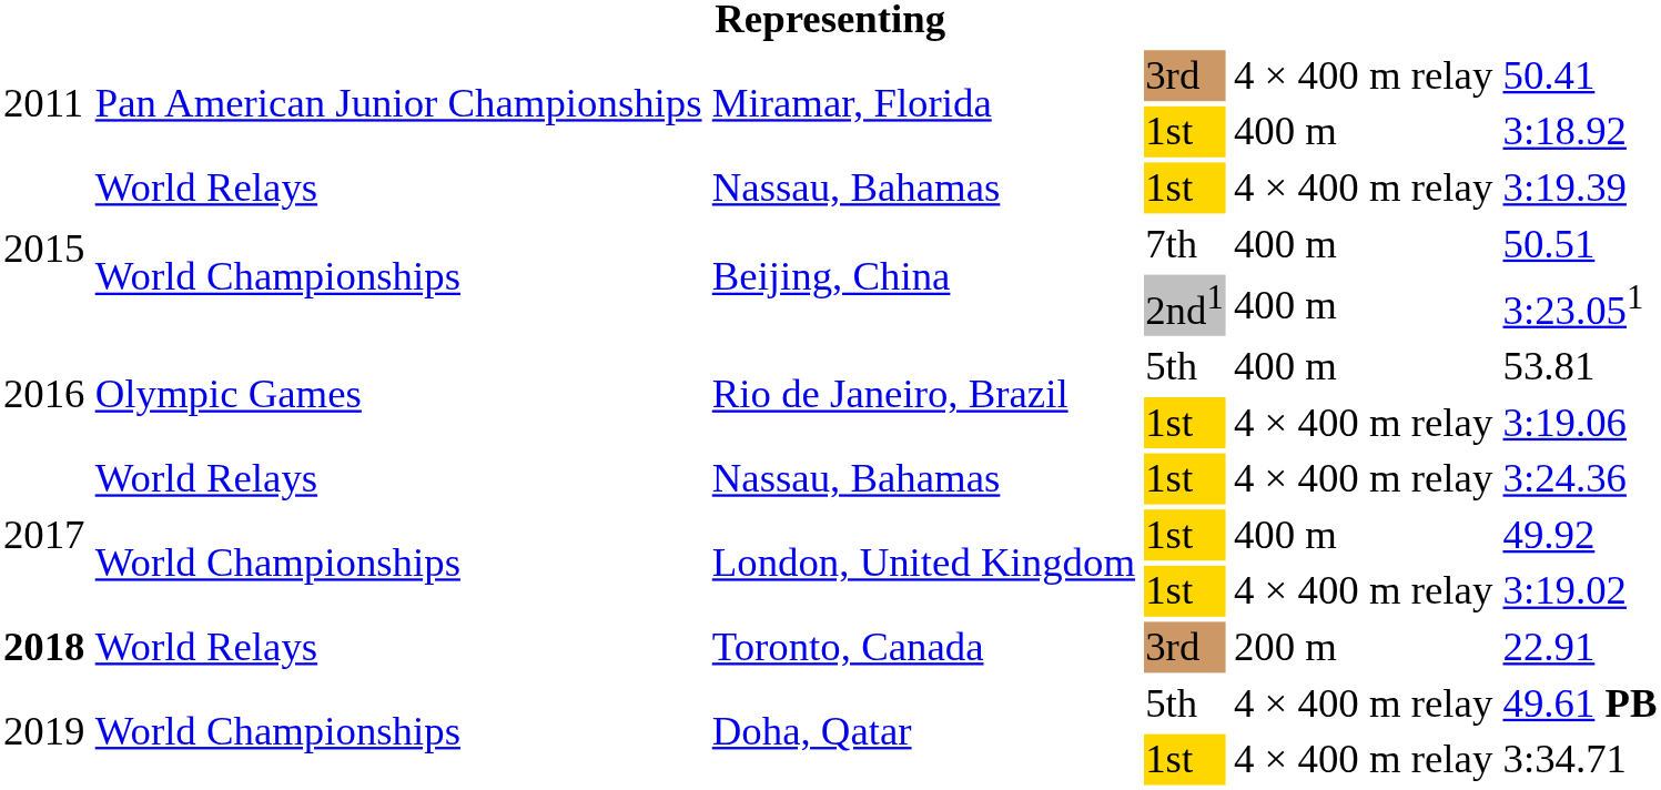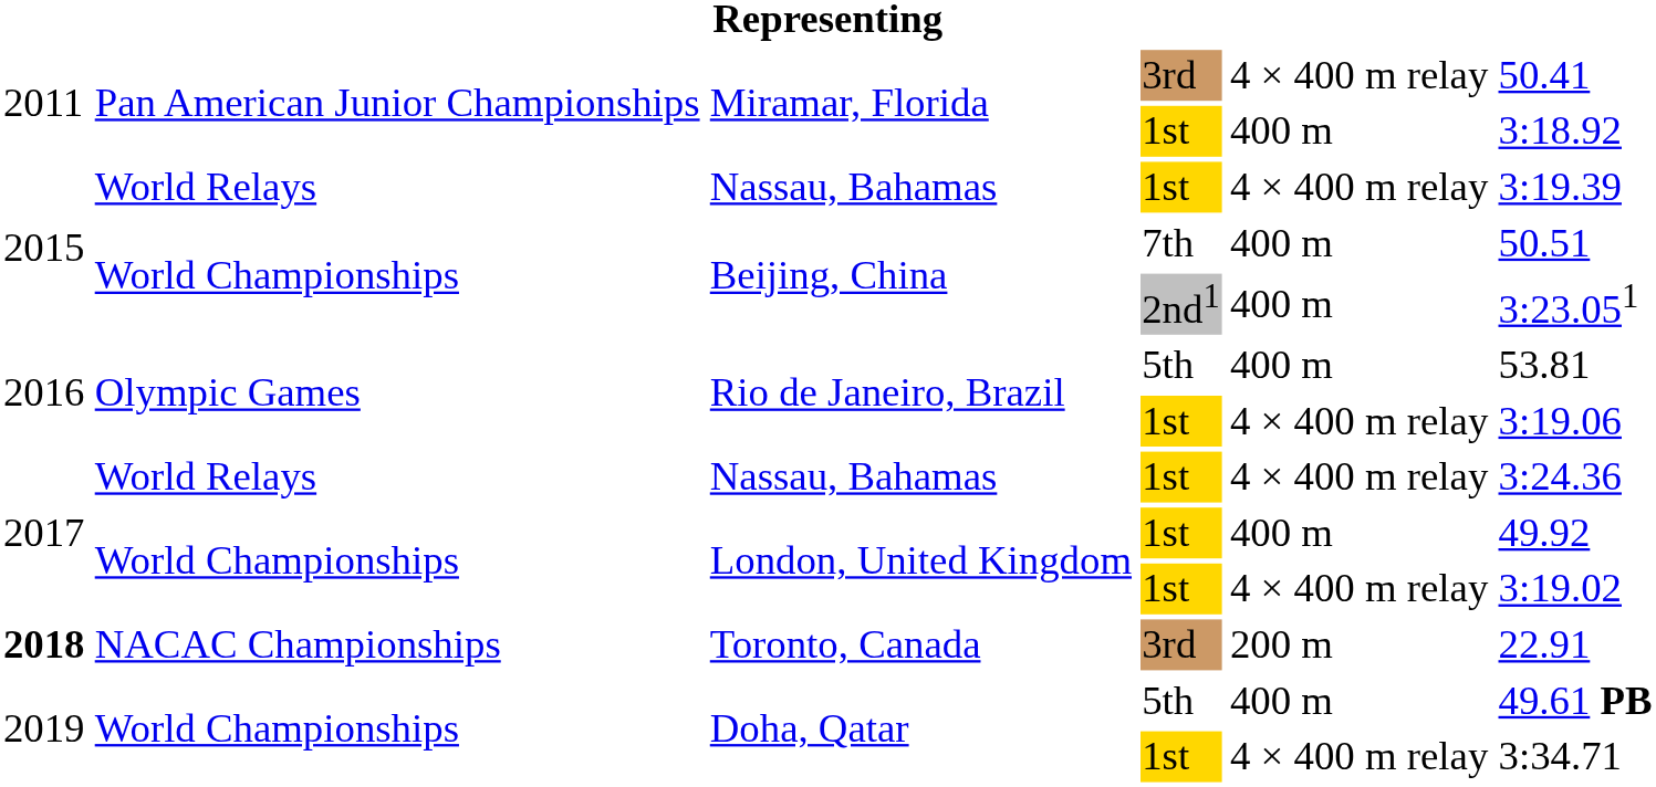 <table>
 <tr>
 <th colspan="6">Representing </th>
 </tr>
 <tr>
 <td rowspan=2>2011</td>
 <td rowspan=2><a href='#'>Pan American Junior Championships</a></td>
 <td rowspan=2><a href='#'>Miramar, Florida</a></td>
 <td bgcolor=cc9966>3rd</td>
 <td>4 × 400 m relay</td>
 <td><a href='#'>50.41</a></td>
 </tr>
 <tr>
 <td bgcolor=gold>1st</td>
 <td>400 m</td>
 <td><a href='#'>3:18.92</a></td>
 </tr>
 <tr>
 <td rowspan=3>2015</td>
 <td><a href='#'>World Relays</a></td>
 <td><a href='#'>Nassau, Bahamas</a></td>
 <td bgcolor="gold">1st</td>
 <td>4 × 400 m relay</td>
 <td><a href='#'>3:19.39</a></td>
 </tr>
 <tr>
 <td rowspan=2><a href='#'>World Championships</a></td>
 <td rowspan=2><a href='#'>Beijing, China</a></td>
 <td>7th</td>
 <td>400 m</td>
 <td><a href='#'>50.51</a></td>
 </tr>
 <tr>
 <td bgcolor="silver">2nd<sup>1</sup></td>
 <td>400 m</td>
 <td><a href='#'>3:23.05</a><sup>1</sup></td>
 </tr>
 <tr>
 <td rowspan=2>2016</td>
 <td rowspan=2><a href='#'>Olympic Games</a></td>
 <td rowspan=2><a href='#'>Rio de Janeiro, Brazil</a></td>
 <td>5th</td>
 <td>400 m</td>
 <td>53.81</td>
 </tr>
 <tr>
 <td bgcolor=gold>1st</td>
 <td>4 × 400 m relay</td>
 <td><a href='#'>3:19.06</a></td>
 </tr>
 <tr>
 <td rowspan=3>2017</td>
 <td><a href='#'>World Relays</a></td>
 <td><a href='#'>Nassau, Bahamas</a></td>
 <td bgcolor=gold>1st</td>
 <td>4 × 400 m relay</td>
 <td><a href='#'>3:24.36</a></td>
 </tr>
 <tr>
 <td rowspan=2><a href='#'>World Championships</a></td>
 <td rowspan=2><a href='#'>London, United Kingdom</a></td>
 <td bgcolor="gold">1st</td>
 <td>400 m</td>
 <td><a href='#'>49.92</a></td>
 </tr>
 <tr>
 <td bgcolor="gold">1st</td>
 <td>4 × 400 m relay</td>
 <td><a href='#'>3:19.02</a></td>
 </tr>
 <tr>
 <td><strong>2018</strong></td>
-<td><a href='#'>World Relays</a></td>
+<td><a href='#'>NACAC Championships</a></td>
 <td><a href='#'>Toronto, Canada</a></td>
 <td bgcolor=cc9966>3rd</td>
 <td>200 m</td>
 <td><a href='#'>22.91</a></td>
 </tr>
 <tr>
 <td rowspan=2>2019</td>
 <td rowspan=2><a href='#'>World Championships</a></td>
 <td rowspan=2><a href='#'>Doha, Qatar</a></td>
 <td>5th</td>
-<td>4 × 400 m relay</td>
+<td>400 m</td>
 <td><a href='#'>49.61</a> <strong>PB</strong></td>
 </tr>
 <tr>
 <td bgcolor=gold>1st</td>
 <td>4 × 400 m relay</td>
 <td>3:34.71</td>
 </tr>
 </table>
